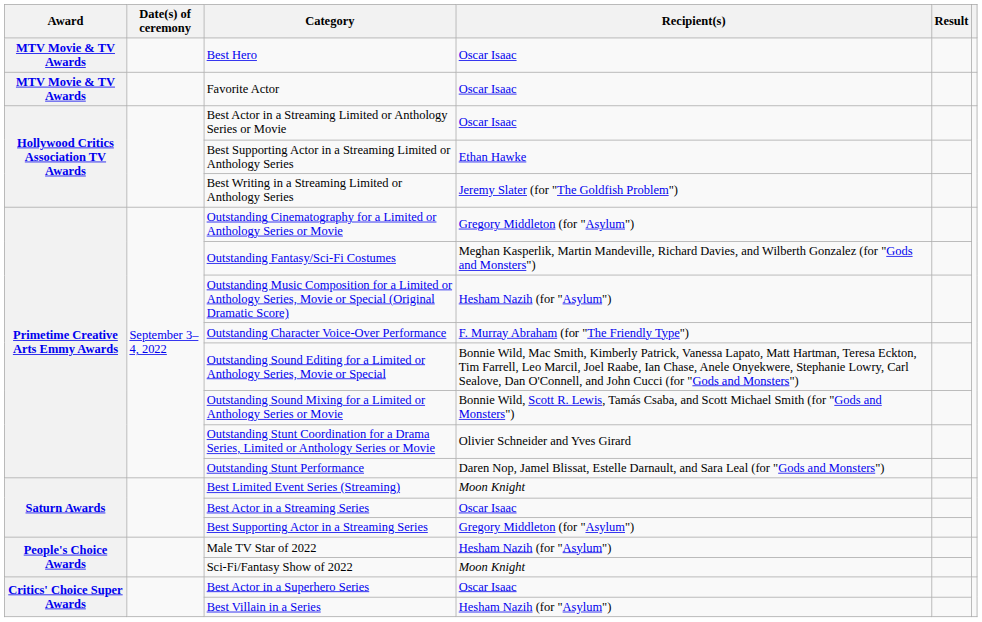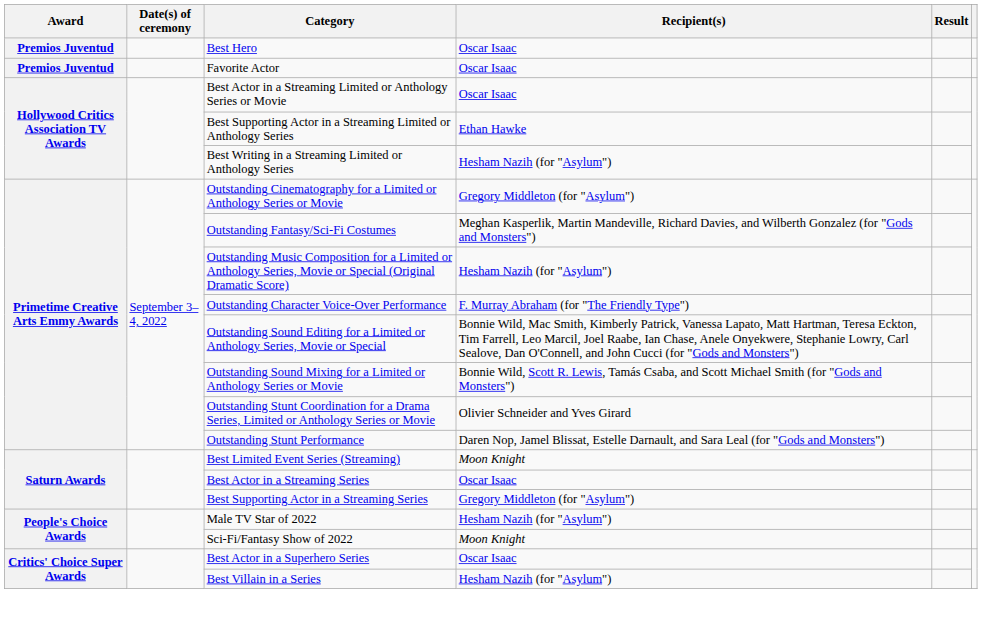 <table class="wikitable sortable plainrowheaders">
 <tr>
 <th scope="col">Award</th>
 <th scope="col">Date(s) of ceremony</th>
 <th scope="col">Category</th>
 <th scope="col">Recipient(s)</th>
 <th scope="col">Result</th>
 <th scope="col" class="unsortable"></th>
 </tr>
 <tr>
-<th scope="row" style="text-align:center;"><a href='#'>MTV Movie & TV Awards</a></th>
+<th scope="row" style="text-align:center;"><a href='#'>Premios Juventud</a></th>
 <td><a href='#'></a></td>
 <td><a href='#'>Best Hero</a></td>
 <td><a href='#'>Oscar Isaac</a></td>
 <td></td>
 <td style="text-align:center;"></td>
 </tr>
 <tr>
-<th scope="row" style="text-align:center;"><a href='#'>MTV Movie & TV Awards</a></th>
+<th scope="row" style="text-align:center;"><a href='#'>Premios Juventud</a></th>
 <td><a href='#'></a></td>
 <td>Favorite Actor</td>
 <td><a href='#'>Oscar Isaac</a></td>
 <td></td>
 <td style="text-align:center;"></td>
 </tr>
 <tr>
 <th rowspan="3" scope="row" style="text-align:center;"><a href='#'>Hollywood Critics Association TV Awards</a></th>
 <td rowspan="3"><a href='#'></a></td>
 <td>Best Actor in a Streaming Limited or Anthology Series or Movie</td>
 <td><a href='#'>Oscar Isaac</a></td>
 <td></td>
 <td rowspan="3" style="text-align:center;"></td>
 </tr>
 <tr>
 <td>Best Supporting Actor in a Streaming Limited or Anthology Series</td>
 <td><a href='#'>Ethan Hawke</a></td>
 <td></td>
 </tr>
 <tr>
 <td>Best Writing in a Streaming Limited or Anthology Series</td>
-<td><a href='#'>Jeremy Slater</a> (for "<a href='#'>The Goldfish Problem</a>")</td>
+<td><a href='#'>Hesham Nazih</a> (for "<a href='#'>Asylum</a>")</td>
 <td></td>
 </tr>
 <tr>
 <th rowspan="8" scope="row" style="text-align:center;"><a href='#'>Primetime Creative Arts Emmy Awards</a></th>
 <td rowspan="8"><a href='#'>September 3–4, 2022</a></td>
 <td><a href='#'>Outstanding Cinematography for a Limited or Anthology Series or Movie</a></td>
 <td><a href='#'>Gregory Middleton</a> (for "<a href='#'>Asylum</a>")</td>
 <td></td>
 <td rowspan="8" style="text-align: center;"></td>
 </tr>
 <tr>
 <td><a href='#'>Outstanding Fantasy/Sci-Fi Costumes</a></td>
 <td>Meghan Kasperlik, Martin Mandeville, Richard Davies, and Wilberth Gonzalez (for "<a href='#'>Gods and Monsters</a>")</td>
 <td></td>
 </tr>
 <tr>
 <td><a href='#'>Outstanding Music Composition for a Limited or Anthology Series, Movie or Special (Original Dramatic Score)</a></td>
 <td><a href='#'>Hesham Nazih</a> (for "<a href='#'>Asylum</a>")</td>
 <td></td>
 </tr>
 <tr>
 <td><a href='#'>Outstanding Character Voice-Over Performance</a></td>
 <td><a href='#'>F. Murray Abraham</a> (for "<a href='#'>The Friendly Type</a>")</td>
 <td></td>
 </tr>
 <tr>
 <td><a href='#'>Outstanding Sound Editing for a Limited or Anthology Series, Movie or Special</a></td>
 <td>Bonnie Wild, Mac Smith, Kimberly Patrick, Vanessa Lapato, Matt Hartman, Teresa Eckton, Tim Farrell, Leo Marcil, Joel Raabe, Ian Chase, Anele Onyekwere, Stephanie Lowry, Carl Sealove, Dan O'Connell, and John Cucci (for "<a href='#'>Gods and Monsters</a>")</td>
 <td></td>
 </tr>
 <tr>
 <td><a href='#'>Outstanding Sound Mixing for a Limited or Anthology Series or Movie</a></td>
 <td>Bonnie Wild, <a href='#'>Scott R. Lewis</a>, Tamás Csaba, and Scott Michael Smith (for "<a href='#'>Gods and Monsters</a>")</td>
 <td></td>
 </tr>
 <tr>
 <td><a href='#'>Outstanding Stunt Coordination for a Drama Series, Limited or Anthology Series or Movie</a></td>
 <td>Olivier Schneider and Yves Girard</td>
 <td></td>
 </tr>
 <tr>
 <td><a href='#'>Outstanding Stunt Performance</a></td>
 <td>Daren Nop, Jamel Blissat, Estelle Darnault, and Sara Leal (for "<a href='#'>Gods and Monsters</a>")</td>
 <td></td>
 </tr>
 <tr>
 <th rowspan="3" scope="row" style="text-align: center;"><a href='#'>Saturn Awards</a></th>
 <td rowspan="3"><a href='#'></a></td>
 <td><a href='#'>Best Limited Event Series (Streaming)</a></td>
 <td><em>Moon Knight</em></td>
 <td></td>
 <td rowspan="3" style="text-align: center;"></td>
 </tr>
 <tr>
 <td><a href='#'>Best Actor in a Streaming Series</a></td>
 <td><a href='#'>Oscar Isaac</a></td>
 <td></td>
 </tr>
 <tr>
 <td><a href='#'>Best Supporting Actor in a Streaming Series</a></td>
 <td><a href='#'>Gregory Middleton</a> (for "<a href='#'>Asylum</a>")</td>
 <td></td>
 </tr>
 <tr>
 <th rowspan="2" scope="row" style="text-align: center;"><a href='#'>People's Choice Awards</a></th>
 <td rowspan="2"><a href='#'></a></td>
 <td>Male TV Star of 2022</td>
 <td><a href='#'>Hesham Nazih</a> (for "<a href='#'>Asylum</a>")</td>
 <td></td>
 <td rowspan="2" style="text-align: center;"></td>
 </tr>
 <tr>
 <td>Sci-Fi/Fantasy Show of 2022</td>
 <td><em>Moon Knight</em></td>
 <td></td>
 </tr>
 <tr>
 <th rowspan="2" scope="row" style="text-align: center;"><a href='#'>Critics' Choice Super Awards</a></th>
 <td rowspan="2"><a href='#'></a></td>
 <td><a href='#'>Best Actor in a Superhero Series</a></td>
 <td><a href='#'>Oscar Isaac</a></td>
 <td></td>
 <td rowspan="2" style="text-align: center;"></td>
 </tr>
 <tr>
 <td><a href='#'>Best Villain in a Series</a></td>
 <td><a href='#'>Hesham Nazih</a> (for "<a href='#'>Asylum</a>")</td>
 <td></td>
 </tr>
 </table>
